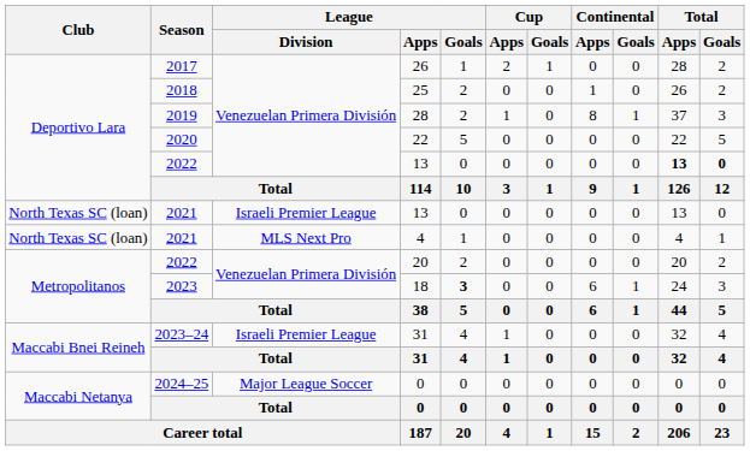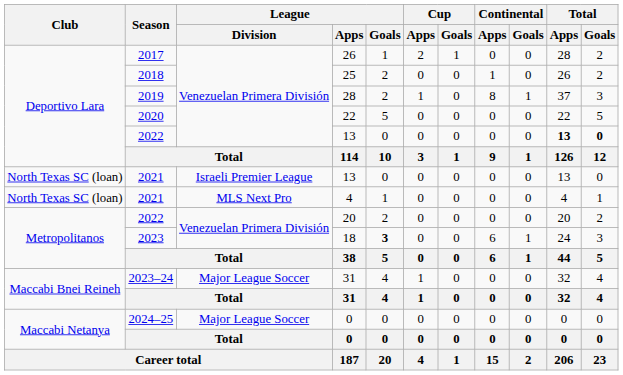 <table class=wikitable style=text-align:center>
 <tr>
 <th rowspan=2>Club</th>
 <th rowspan=2>Season</th>
 <th colspan=3>League</th>
 <th colspan=2>Cup</th>
 <th colspan=2>Continental</th>
 <th colspan=2>Total</th>
 </tr>
 <tr>
 <th>Division</th>
 <th>Apps</th>
 <th>Goals</th>
 <th>Apps</th>
 <th>Goals</th>
 <th>Apps</th>
 <th>Goals</th>
 <th>Apps</th>
 <th>Goals</th>
 </tr>
 <tr>
 <td rowspan=6><a href='#'>Deportivo Lara</a></td>
 <td><a href='#'>2017</a></td>
 <td rowspan=5><a href='#'>Venezuelan Primera División</a></td>
 <td>26</td>
 <td>1</td>
 <td>2</td>
 <td>1</td>
 <td>0</td>
 <td>0</td>
 <td>28</td>
 <td>2</td>
 </tr>
 <tr>
 <td><a href='#'>2018</a></td>
 <td>25</td>
 <td>2</td>
 <td>0</td>
 <td>0</td>
 <td>1</td>
 <td>0</td>
 <td>26</td>
 <td>2</td>
 </tr>
 <tr>
 <td><a href='#'>2019</a></td>
 <td>28</td>
 <td>2</td>
 <td>1</td>
 <td>0</td>
 <td>8</td>
 <td>1</td>
 <td>37</td>
 <td>3</td>
 </tr>
 <tr>
 <td><a href='#'>2020</a></td>
 <td>22</td>
 <td>5</td>
 <td>0</td>
 <td>0</td>
 <td>0</td>
 <td>0</td>
 <td>22</td>
 <td>5</td>
 </tr>
 <tr>
 <td><a href='#'>2022</a></td>
 <td>13</td>
 <td>0</td>
 <td>0</td>
 <td>0</td>
 <td>0</td>
 <td>0</td>
 <td><strong>13</strong></td>
 <td><strong>0</strong></td>
 </tr>
 <tr>
 <th colspan=2>Total</th>
 <th>114</th>
 <th>10</th>
 <th>3</th>
 <th>1</th>
 <th>9</th>
 <th>1</th>
 <th>126</th>
 <th>12</th>
 </tr>
 <tr>
 <td rowspan=1><a href='#'>North Texas SC</a> (loan)</td>
 <td><a href='#'>2021</a></td>
 <td rowspan=1><a href='#'>Israeli Premier League</a></td>
 <td>13</td>
 <td>0</td>
 <td>0</td>
 <td>0</td>
 <td>0</td>
 <td>0</td>
 <td>13</td>
 <td>0</td>
 </tr>
 <tr>
 <td rowspan=1><a href='#'>North Texas SC</a> (loan)</td>
 <td><a href='#'>2021</a></td>
 <td><a href='#'>MLS Next Pro</a></td>
 <td>4</td>
 <td>1</td>
 <td>0</td>
 <td>0</td>
 <td>0</td>
 <td>0</td>
 <td>4</td>
 <td>1</td>
 </tr>
 <tr>
 <td rowspan=3><a href='#'>Metropolitanos</a></td>
 <td><a href='#'>2022</a></td>
 <td rowspan=2><a href='#'>Venezuelan Primera División</a></td>
 <td>20</td>
 <td>2</td>
 <td>0</td>
 <td>0</td>
 <td>0</td>
 <td>0</td>
 <td>20</td>
 <td>2</td>
 </tr>
 <tr>
 <td><a href='#'>2023</a></td>
 <td>18</td>
 <td><strong>3</strong></td>
 <td>0</td>
 <td>0</td>
 <td>6</td>
 <td>1</td>
 <td>24</td>
 <td>3</td>
 </tr>
 <tr>
 <th colspan=2>Total</th>
 <th>38</th>
 <th>5</th>
 <th>0</th>
 <th>0</th>
 <th>6</th>
 <th>1</th>
 <th>44</th>
 <th>5</th>
 </tr>
 <tr>
 <td rowspan=2><a href='#'>Maccabi Bnei Reineh</a></td>
 <td><a href='#'>2023–24</a></td>
-<td rowspan=1><a href='#'>Israeli Premier League</a></td>
+<td><a href='#'>Major League Soccer</a></td>
 <td>31</td>
 <td>4</td>
 <td>1</td>
 <td>0</td>
 <td>0</td>
 <td>0</td>
 <td>32</td>
 <td>4</td>
 </tr>
 <tr>
 <th colspan=2>Total</th>
 <th>31</th>
 <th>4</th>
 <th>1</th>
 <th>0</th>
 <th>0</th>
 <th>0</th>
 <th>32</th>
 <th>4</th>
 </tr>
 <tr>
 <td rowspan=2><a href='#'>Maccabi Netanya</a></td>
 <td><a href='#'>2024–25</a></td>
 <td><a href='#'>Major League Soccer</a></td>
 <td>0</td>
 <td>0</td>
 <td>0</td>
 <td>0</td>
 <td>0</td>
 <td>0</td>
 <td>0</td>
 <td>0</td>
 </tr>
 <tr>
 <th colspan=2>Total</th>
 <th>0</th>
 <th>0</th>
 <th>0</th>
 <th>0</th>
 <th>0</th>
 <th>0</th>
 <th>0</th>
 <th>0</th>
 </tr>
 <tr>
 <th colspan=3>Career total</th>
 <th>187</th>
 <th>20</th>
 <th>4</th>
 <th>1</th>
 <th>15</th>
 <th>2</th>
 <th>206</th>
 <th>23</th>
 </tr>
 </table>
